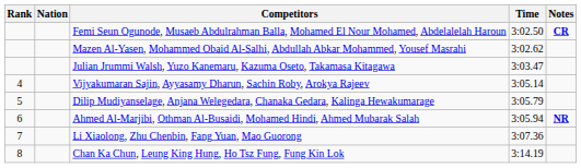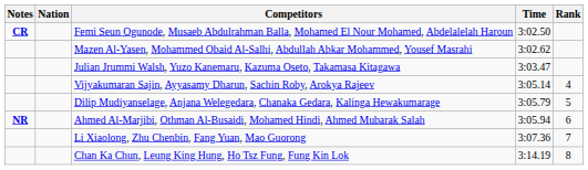 <table class="wikitable sortable" style="text-align:center; font-size:95%">
 <tr>
-<th>Rank</th>
+<th>Notes</th>
 <th>Nation</th>
 <th>Competitors</th>
 <th>Time</th>
-<th>Notes</th>
+<th>Rank</th>
 </tr>
 <tr>
-<td></td>
+<td><strong><a href='#'>CR</a></strong></td>
 <td align=left></td>
 <td align=left><a href='#'>Femi Seun Ogunode</a>, <a href='#'>Musaeb Abdulrahman Balla</a>, <a href='#'>Mohamed El Nour Mohamed</a>, <a href='#'>Abdelalelah Haroun</a></td>
 <td>3:02.50</td>
-<td><strong><a href='#'>CR</a></strong></td>
+<td></td>
 </tr>
 <tr>
 <td></td>
 <td align=left></td>
 <td align=left><a href='#'>Mazen Al-Yasen</a>, <a href='#'>Mohammed Obaid Al-Salhi</a>, <a href='#'>Abdullah Abkar Mohammed</a>, <a href='#'>Yousef Masrahi</a></td>
 <td>3:02.62</td>
 <td></td>
 </tr>
 <tr>
 <td></td>
 <td align=left></td>
 <td align=left><a href='#'>Julian Jrummi Walsh</a>, <a href='#'>Yuzo Kanemaru</a>, <a href='#'>Kazuma Oseto</a>, <a href='#'>Takamasa Kitagawa</a></td>
 <td>3:03.47</td>
 <td></td>
 </tr>
 <tr>
-<td>4</td>
+<td></td>
 <td align=left></td>
 <td align=left><a href='#'>Vijyakumaran Sajin</a>, <a href='#'>Ayyasamy Dharun</a>, <a href='#'>Sachin Roby</a>, <a href='#'>Arokya Rajeev</a></td>
 <td>3:05.14</td>
-<td></td>
+<td>4</td>
 </tr>
 <tr>
-<td>5</td>
+<td></td>
 <td align=left></td>
 <td align=left><a href='#'>Dilip Mudiyanselage</a>, <a href='#'>Anjana Welegedara</a>, <a href='#'>Chanaka Gedara</a>, <a href='#'>Kalinga Hewakumarage</a></td>
 <td>3:05.79</td>
-<td></td>
+<td>5</td>
 </tr>
 <tr>
-<td>6</td>
+<td><strong><a href='#'>NR</a></strong></td>
 <td align=left></td>
 <td align=left><a href='#'>Ahmed Al-Marjibi</a>, <a href='#'>Othman Al-Busaidi</a>, <a href='#'>Mohamed Hindi</a>, <a href='#'>Ahmed Mubarak Salah</a></td>
 <td>3:05.94</td>
-<td><strong><a href='#'>NR</a></strong></td>
+<td>6</td>
 </tr>
 <tr>
-<td>7</td>
+<td></td>
 <td align=left></td>
 <td align=left><a href='#'>Li Xiaolong</a>, <a href='#'>Zhu Chenbin</a>, <a href='#'>Fang Yuan</a>, <a href='#'>Mao Guorong</a></td>
 <td>3:07.36</td>
-<td></td>
+<td>7</td>
 </tr>
 <tr>
-<td>8</td>
+<td></td>
 <td align=left></td>
 <td align=left><a href='#'>Chan Ka Chun</a>, <a href='#'>Leung King Hung</a>, <a href='#'>Ho Tsz Fung</a>, <a href='#'>Fung Kin Lok</a></td>
 <td>3:14.19</td>
-<td></td>
+<td>8</td>
 </tr>
 </table>
